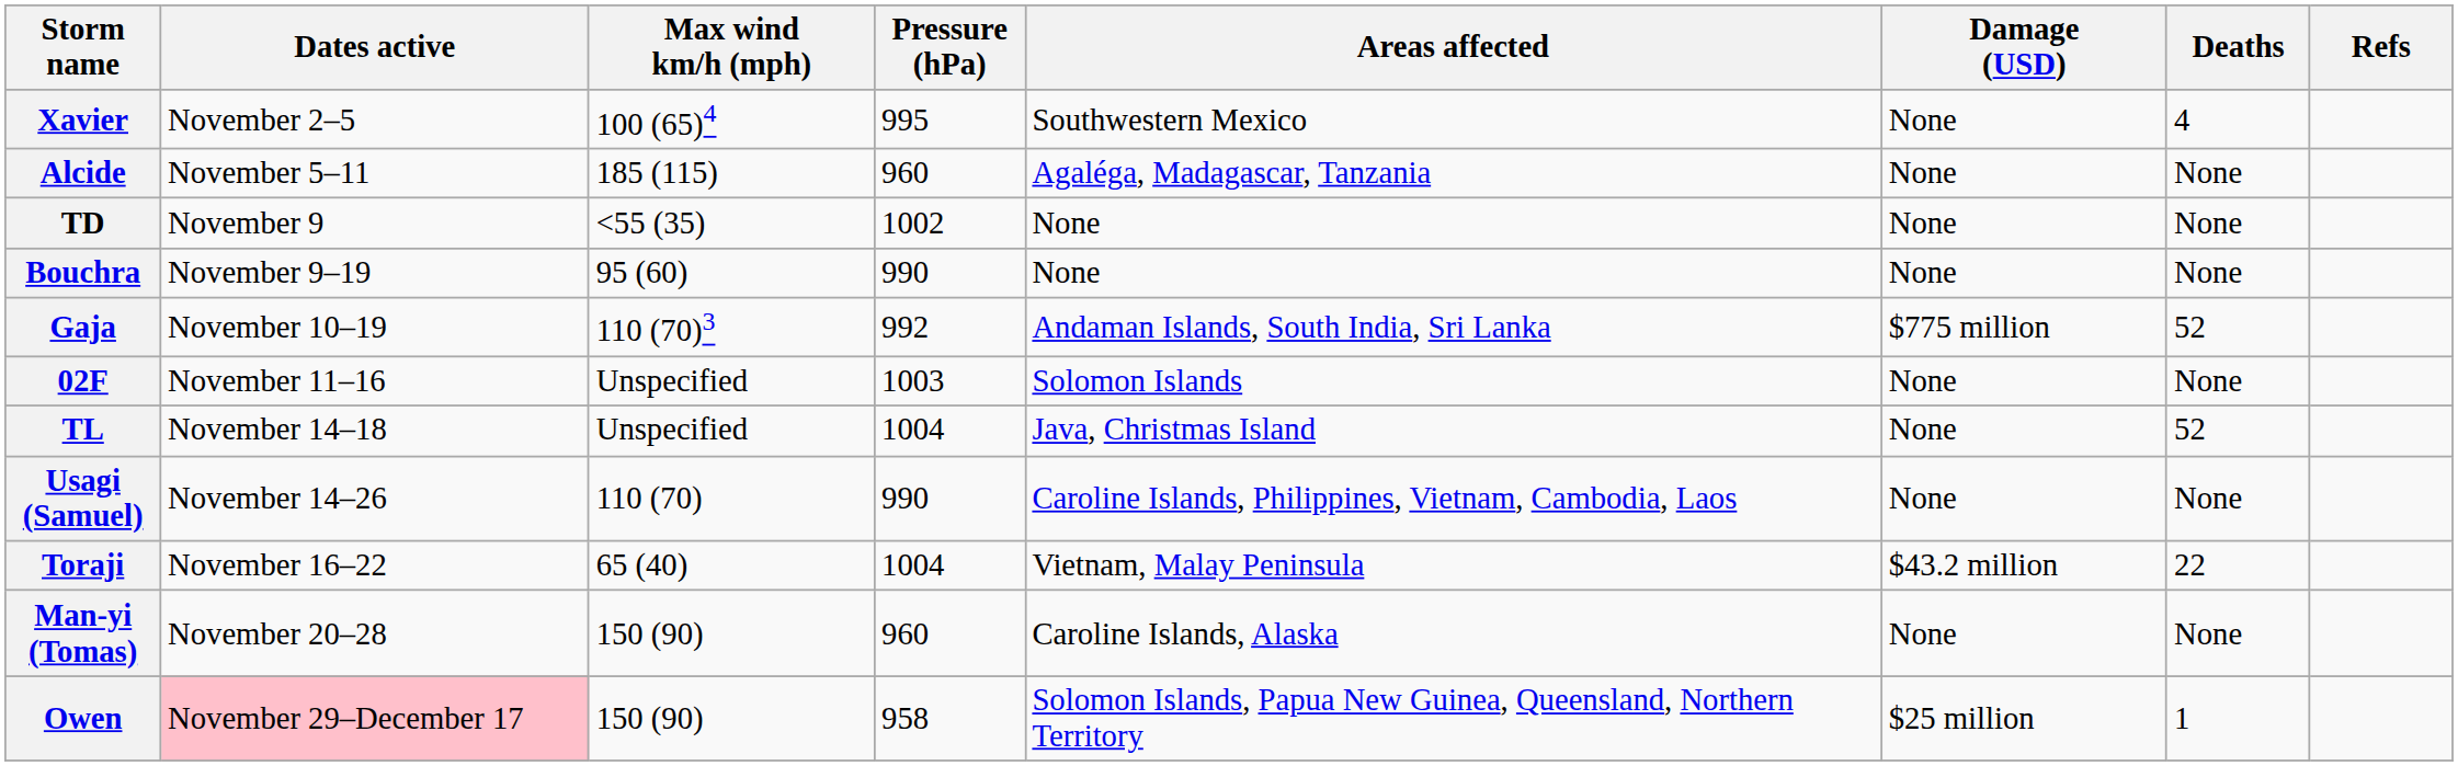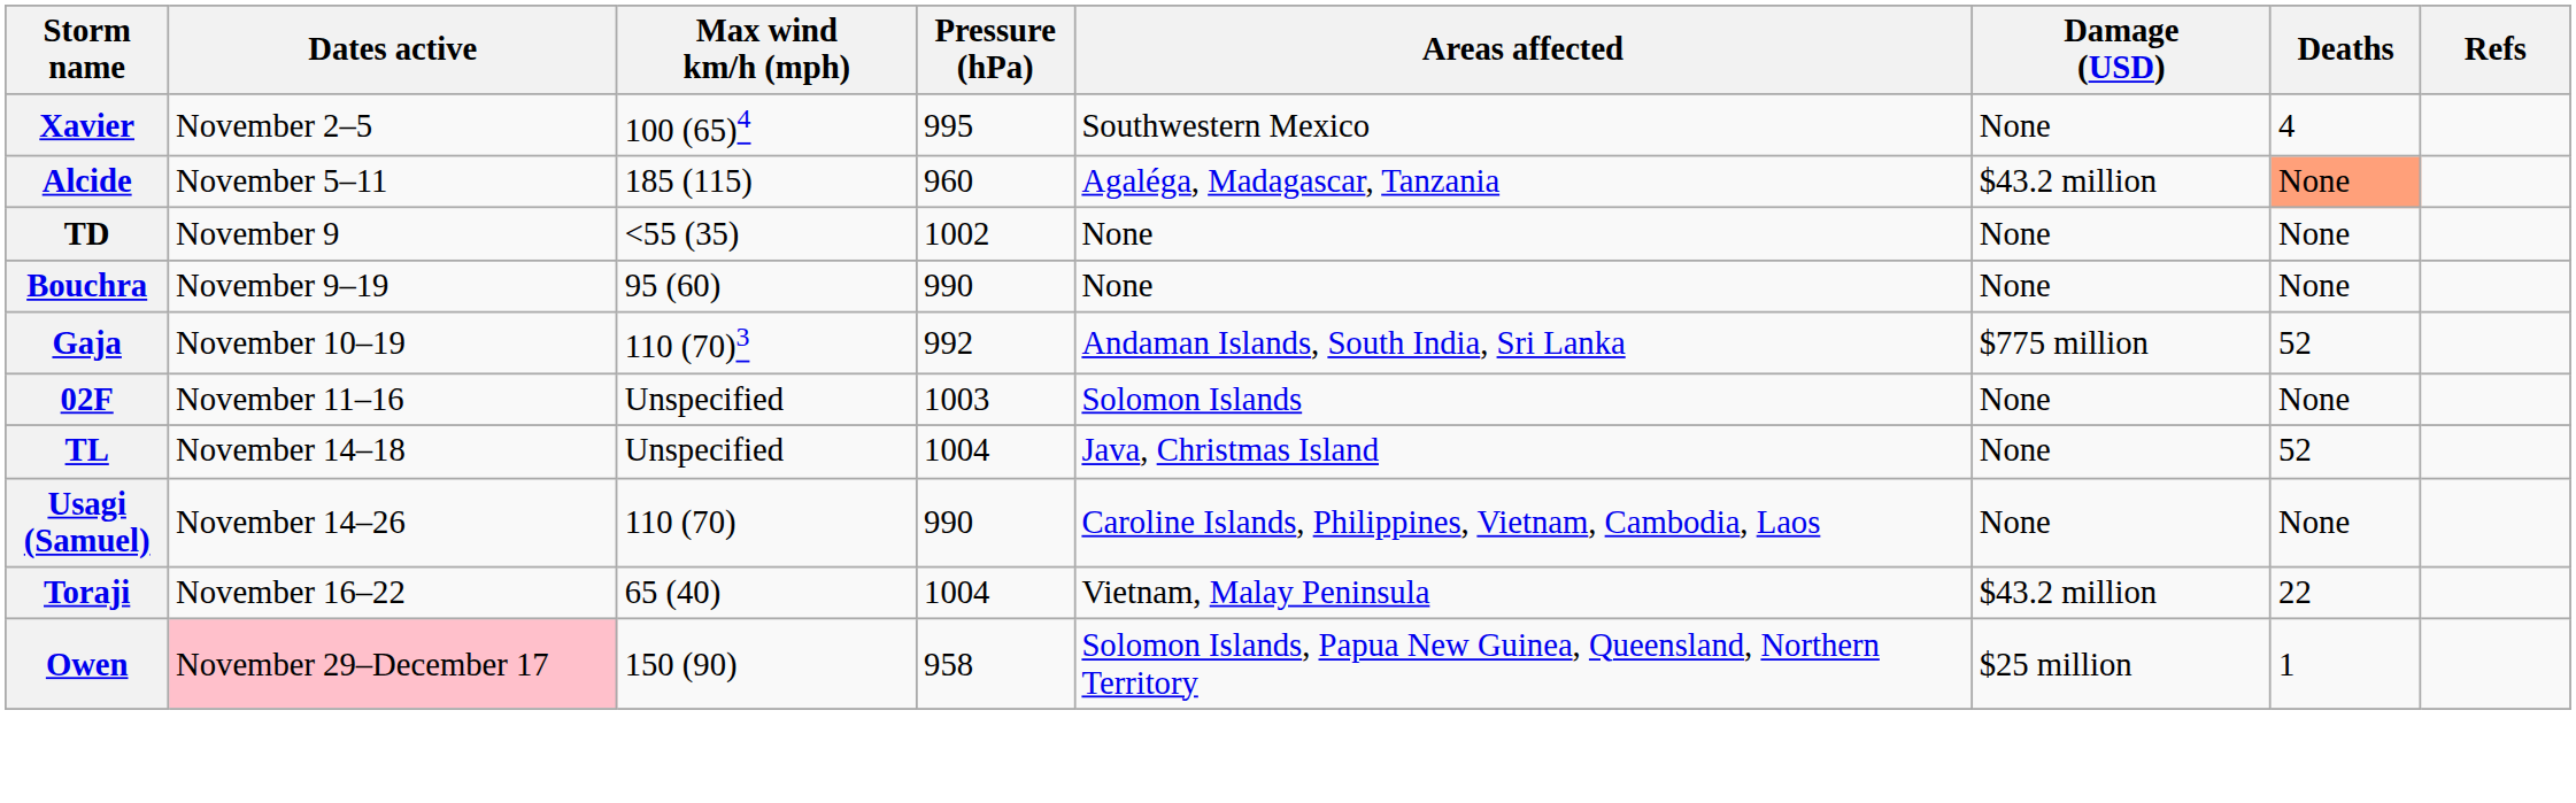 <table class="wikitable sortable">
 <tr>
 <th style="width:5%;">Storm name</th>
 <th style="width:15%;">Dates active</th>
 <th style="width:10%;">Max wind<br>km/h (mph)</th>
 <th style="width:5%;">Pressure<br>(hPa)</th>
 <th style="width:30%;">Areas affected</th>
 <th style="width:10%;">Damage<br>(<a href='#'>USD</a>)</th>
 <th style="width:5%;">Deaths</th>
 <th style="width:5%;">Refs</th>
 </tr>
 <tr>
 <th><a href='#'>Xavier</a></th>
 <td>November 2–5</td>
 <td>100 (65)<a href='#'><sup>4</sup></a></td>
 <td>995</td>
 <td>Southwestern Mexico</td>
 <td>None</td>
 <td>4</td>
 <td></td>
 </tr>
 <tr>
 <th><a href='#'>Alcide</a></th>
 <td>November 5–11</td>
 <td>185 (115)</td>
 <td>960</td>
 <td><a href='#'>Agaléga</a>, <a href='#'>Madagascar</a>, <a href='#'>Tanzania</a></td>
-<td>None</td>
-<td>None</td>
+<td>$43.2 million</td>
+<td style="background: lightsalmon;">None</td>
 <td></td>
 </tr>
 <tr>
 <th>TD</th>
 <td>November 9</td>
 <td><55 (35)</td>
 <td>1002</td>
 <td>None</td>
 <td>None</td>
 <td>None</td>
 <td></td>
 </tr>
 <tr>
 <th><a href='#'>Bouchra</a></th>
 <td>November 9–19</td>
 <td>95 (60)</td>
 <td>990</td>
 <td>None</td>
 <td>None</td>
 <td>None</td>
 <td></td>
 </tr>
 <tr>
 <th><a href='#'>Gaja</a></th>
 <td>November 10–19</td>
 <td>110 (70)<a href='#'><sup>3</sup></a></td>
 <td>992</td>
 <td><a href='#'>Andaman Islands</a>, <a href='#'>South India</a>, <a href='#'>Sri Lanka</a></td>
 <td>$775 million</td>
 <td>52</td>
 <td></td>
 </tr>
 <tr>
 <th><a href='#'>02F</a></th>
 <td>November 11–16</td>
 <td>Unspecified</td>
 <td>1003</td>
 <td><a href='#'>Solomon Islands</a></td>
 <td>None</td>
 <td>None</td>
 <td></td>
 </tr>
 <tr>
 <th><a href='#'>TL</a></th>
 <td>November 14–18</td>
 <td>Unspecified</td>
 <td>1004</td>
 <td><a href='#'>Java</a>, <a href='#'>Christmas Island</a></td>
 <td>None</td>
 <td>52</td>
 <td></td>
 </tr>
 <tr>
 <th><a href='#'>Usagi (Samuel)</a></th>
 <td>November 14–26</td>
 <td>110 (70)</td>
 <td>990</td>
 <td><a href='#'>Caroline Islands</a>, <a href='#'>Philippines</a>, <a href='#'>Vietnam</a>, <a href='#'>Cambodia</a>, <a href='#'>Laos</a></td>
 <td>None</td>
 <td>None</td>
 <td></td>
 </tr>
 <tr>
 <th><a href='#'>Toraji</a></th>
 <td>November 16–22</td>
 <td>65 (40)</td>
 <td>1004</td>
 <td>Vietnam, <a href='#'>Malay Peninsula</a></td>
 <td>$43.2 million</td>
 <td>22</td>
 <td></td>
 </tr>
 <tr>
-<th><a href='#'>Man-yi (Tomas)</a></th>
-<td>November 20–28</td>
-<td>150 (90)</td>
-<td>960</td>
-<td>Caroline Islands, <a href='#'>Alaska</a></td>
-<td>None</td>
-<td>None</td>
-<td></td>
-</tr>
-<tr>
 <th><a href='#'>Owen</a></th>
 <td style="background: pink;">November 29–December 17</td>
 <td>150 (90)</td>
 <td>958</td>
 <td><a href='#'>Solomon Islands</a>, <a href='#'>Papua New Guinea</a>, <a href='#'>Queensland</a>, <a href='#'>Northern Territory</a></td>
 <td>$25 million</td>
 <td>1</td>
 <td></td>
 </tr>
 </table>
